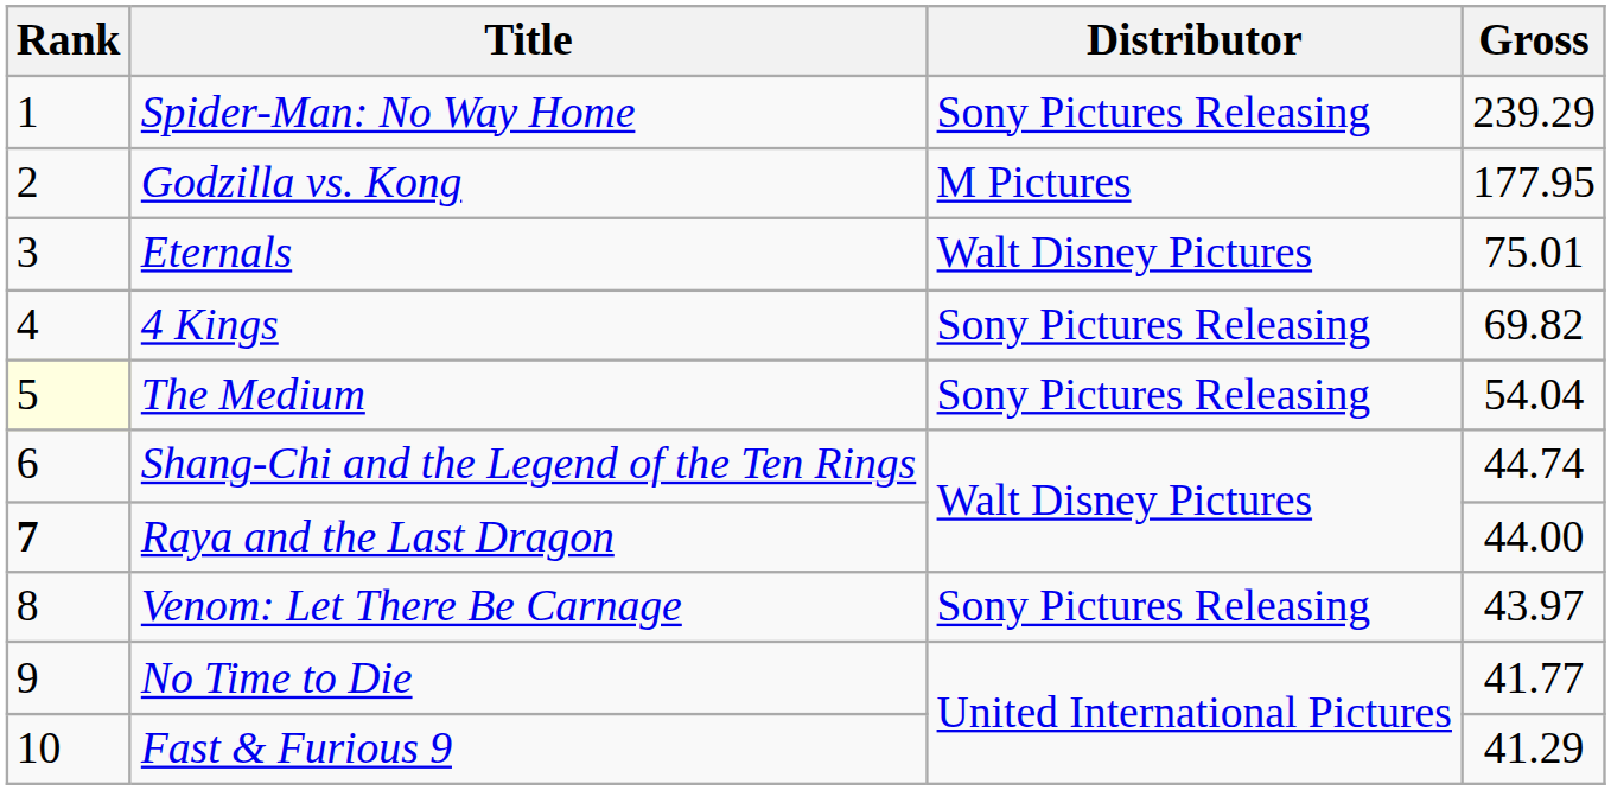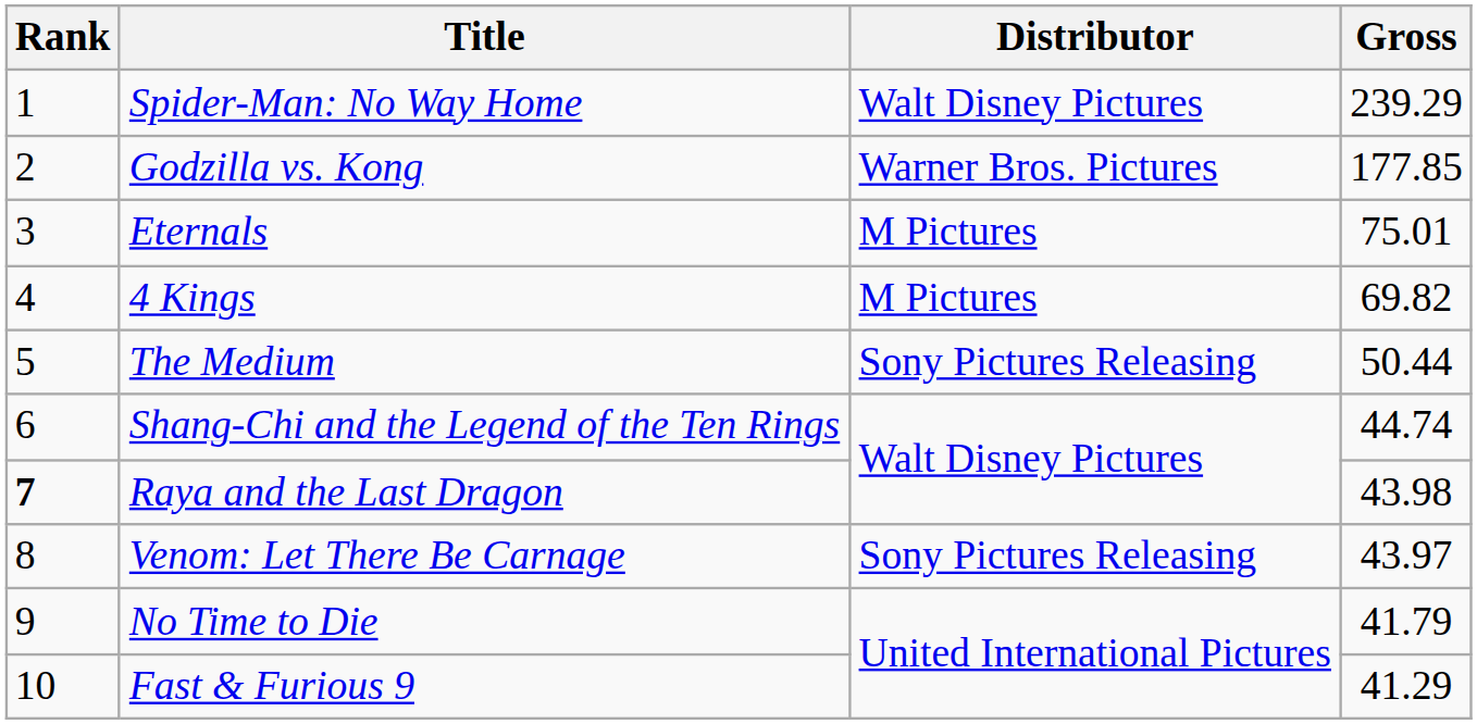 <table class="wikitable sortable" style="margin:auto; margin:auto;">
 <tr>
 <th>Rank</th>
 <th>Title</th>
 <th>Distributor</th>
 <th>Gross<br></th>
 </tr>
 <tr>
 <td>1</td>
 <td><em><a href='#'>Spider-Man: No Way Home</a></em></td>
-<td><a href='#'>Sony Pictures Releasing</a></td>
+<td><a href='#'>Walt Disney Pictures</a></td>
 <td style="text-align:center;">239.29</td>
 </tr>
 <tr>
 <td>2</td>
 <td><em><a href='#'>Godzilla vs. Kong</a></em></td>
-<td><a href='#'>M Pictures</a></td>
-<td style="text-align:center;">177.95</td>
+<td><a href='#'>Warner Bros. Pictures</a></td>
+<td style="text-align:center;">177.85</td>
 </tr>
 <tr>
 <td>3</td>
 <td><em><a href='#'>Eternals</a></em></td>
-<td><a href='#'>Walt Disney Pictures</a></td>
+<td><a href='#'>M Pictures</a></td>
 <td style="text-align:center;">75.01</td>
 </tr>
 <tr>
 <td>4</td>
 <td><em><a href='#'>4 Kings</a></em></td>
-<td><a href='#'>Sony Pictures Releasing</a></td>
+<td><a href='#'>M Pictures</a></td>
 <td style="text-align:center;">69.82</td>
 </tr>
 <tr>
-<td style="background: lightyellow;">5</td>
+<td>5</td>
 <td><em><a href='#'>The Medium</a></em></td>
 <td><a href='#'>Sony Pictures Releasing</a></td>
-<td style="text-align:center;">54.04</td>
+<td style="text-align:center;">50.44</td>
 </tr>
 <tr>
 <td>6</td>
 <td><em><a href='#'>Shang-Chi and the Legend of the Ten Rings</a></em></td>
 <td rowspan="2"><a href='#'>Walt Disney Pictures</a></td>
 <td style="text-align:center;">44.74</td>
 </tr>
 <tr>
 <td><strong>7</strong></td>
 <td><em><a href='#'>Raya and the Last Dragon</a></em></td>
-<td style="text-align:center;">44.00</td>
+<td style="text-align:center;">43.98</td>
 </tr>
 <tr>
 <td>8</td>
 <td><em><a href='#'>Venom: Let There Be Carnage</a></em></td>
 <td><a href='#'>Sony Pictures Releasing</a></td>
 <td style="text-align:center;">43.97</td>
 </tr>
 <tr>
 <td>9</td>
 <td><em><a href='#'>No Time to Die</a></em></td>
 <td rowspan="2"><a href='#'>United International Pictures</a></td>
-<td style="text-align:center;">41.77</td>
+<td style="text-align:center;">41.79</td>
 </tr>
 <tr>
 <td>10</td>
 <td><em><a href='#'>Fast & Furious 9</a></em></td>
 <td style="text-align:center;">41.29</td>
 </tr>
 </table>
